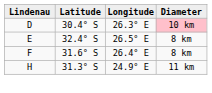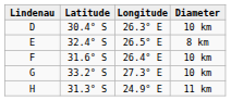 <table class="wikitable">
 <tr>
 <th width="25%" style="background:#eeeeee;">Lindenau</th>
 <th width="25%" style="background:#eeeeee;">Latitude</th>
 <th width="25%" style="background:#eeeeee;">Longitude</th>
 <th width="25%" style="background:#eeeeee;">Diameter</th>
 </tr>
 <tr>
 <td align="center">D</td>
 <td align="center">30.4° S</td>
 <td align="center">26.3° E</td>
-<td align="center" style="background: pink;">10 km</td>
+<td align="center">10 km</td>
 </tr>
 <tr>
 <td align="center">E</td>
 <td align="center">32.4° S</td>
 <td align="center">26.5° E</td>
 <td align="center">8 km</td>
 </tr>
 <tr>
 <td align="center">F</td>
 <td align="center">31.6° S</td>
 <td align="center">26.4° E</td>
-<td align="center">8 km</td>
+<td align="center">10 km</td>
+</tr>
+<tr>
+<td align="center">G</td>
+<td align="center">33.2° S</td>
+<td align="center">27.3° E</td>
+<td align="center">10 km</td>
 </tr>
 <tr>
 <td align="center">H</td>
 <td align="center">31.3° S</td>
 <td align="center">24.9° E</td>
 <td align="center">11 km</td>
 </tr>
 </table>
